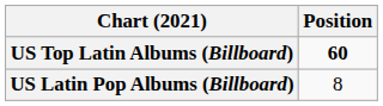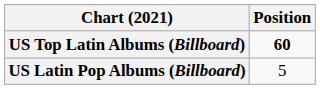 <table class="wikitable plainrowheaders">
 <tr>
 <th style="text-align:center;">Chart (2021)</th>
 <th style="text-align:center;">Position</th>
 </tr>
 <tr>
 <th scope="row">US Top Latin Albums (<em>Billboard</em>)</th>
 <td style="text-align:center;"><strong>60</strong></td>
 </tr>
 <tr>
 <th scope="row" style="text-align:left;">US Latin Pop Albums (<em>Billboard</em>)</th>
-<td style="text-align:center;">8</td>
+<td style="text-align:center;">5</td>
 </tr>
 </table>
